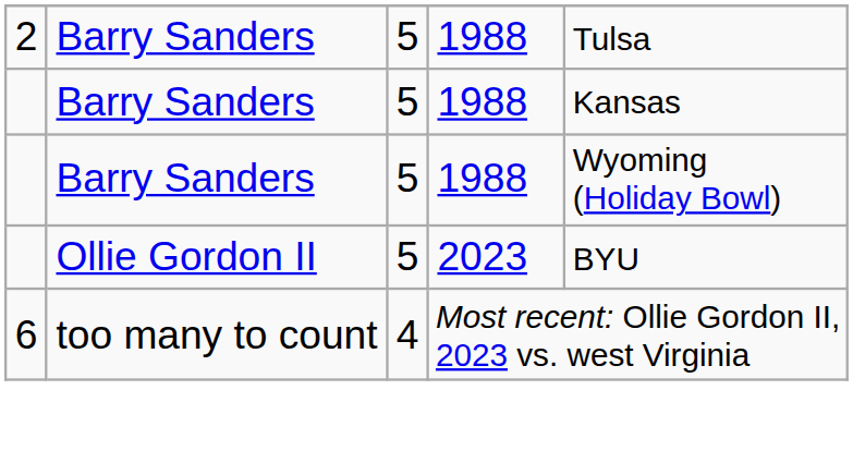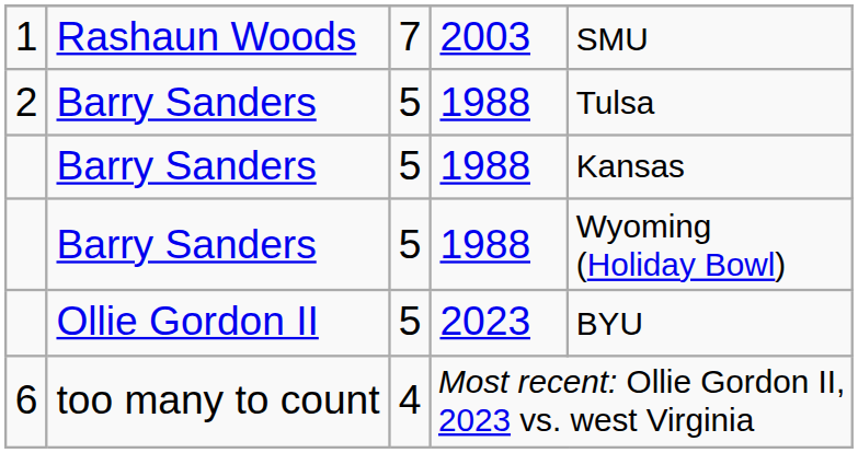 <table class="wikitable">
 <tr>
+</tr>
+<tr>
+<td>1</td>
+<td><a href='#'>Rashaun Woods</a></td>
+<td>7</td>
+<td><a href='#'>2003</a></td>
+<td style="font-size:80%;">SMU</td>
 </tr>
 <tr>
 <td>2</td>
 <td><a href='#'>Barry Sanders</a></td>
 <td>5</td>
 <td><a href='#'>1988</a></td>
 <td style="font-size:80%;">Tulsa</td>
 </tr>
 <tr>
 <td></td>
 <td><a href='#'>Barry Sanders</a></td>
 <td>5</td>
 <td><a href='#'>1988</a></td>
 <td style="font-size:80%;">Kansas</td>
 </tr>
 <tr>
 <td></td>
 <td><a href='#'>Barry Sanders</a></td>
 <td>5</td>
 <td><a href='#'>1988</a></td>
 <td style="font-size:80%;">Wyoming<br>(<a href='#'>Holiday Bowl</a>)</td>
 </tr>
 <tr>
 <td></td>
 <td><a href='#'>Ollie Gordon II</a></td>
 <td>5</td>
 <td><a href='#'>2023</a></td>
 <td style="font-size:80%;">BYU</td>
 </tr>
 <tr>
 <td>6</td>
 <td>too many to count</td>
 <td>4</td>
 <td colspan=2 style="font-size:80%;"><em>Most recent:</em> Ollie Gordon II,<br><a href='#'>2023</a> vs. west Virginia</td>
 </tr>
 </table>
